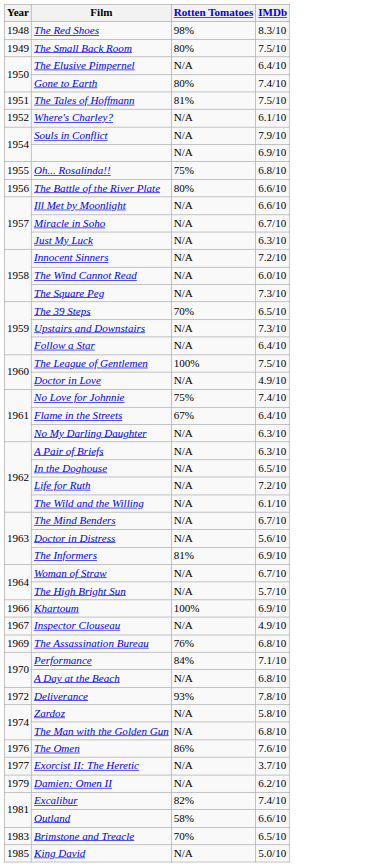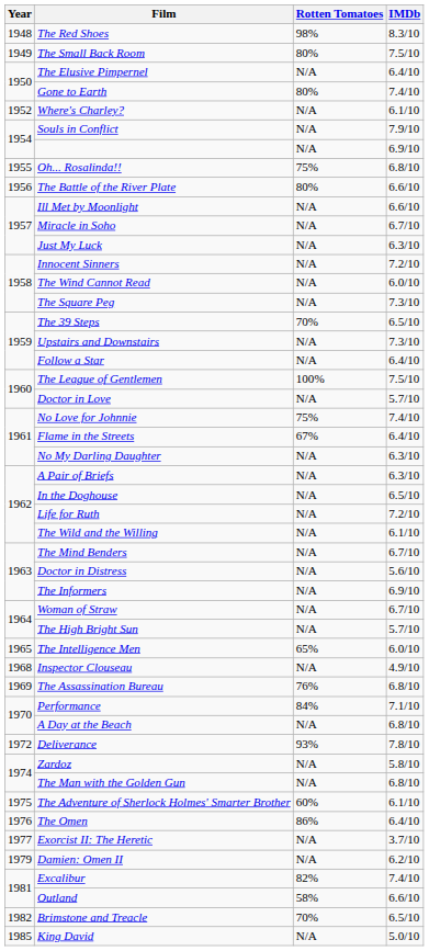 <table class="wikitable">
 <tr>
 <th>Year</th>
 <th>Film</th>
 <th><a href='#'>Rotten Tomatoes</a></th>
 <th><a href='#'>IMDb</a></th>
 </tr>
 <tr>
 <td>1948</td>
 <td><em><a href='#'>The Red Shoes</a></em></td>
 <td>98%</td>
 <td>8.3/10</td>
 </tr>
 <tr>
 <td>1949</td>
 <td><em><a href='#'>The Small Back Room</a></em></td>
 <td>80%</td>
 <td>7.5/10</td>
 </tr>
 <tr>
 <td rowspan="2">1950</td>
 <td><em><a href='#'>The Elusive Pimpernel</a></em></td>
 <td>N/A</td>
 <td>6.4/10</td>
 </tr>
 <tr>
 <td><em><a href='#'>Gone to Earth</a></em></td>
 <td>80%</td>
 <td>7.4/10</td>
-</tr>
-<tr>
-<td>1951</td>
-<td><em><a href='#'>The Tales of Hoffmann</a></em></td>
-<td>81%</td>
-<td>7.5/10</td>
 </tr>
 <tr>
 <td>1952</td>
 <td><em><a href='#'>Where's Charley?</a></em></td>
 <td>N/A</td>
 <td>6.1/10</td>
 </tr>
 <tr>
 <td rowspan="2">1954</td>
 <td><em><a href='#'>Souls in Conflict</a></em></td>
 <td>N/A</td>
 <td>7.9/10</td>
 </tr>
 <tr>
 <td><em></em></td>
 <td>N/A</td>
 <td>6.9/10</td>
 </tr>
 <tr>
 <td>1955</td>
 <td><em><a href='#'>Oh... Rosalinda!!</a></em></td>
 <td>75%</td>
 <td>6.8/10</td>
 </tr>
 <tr>
 <td>1956</td>
 <td><em><a href='#'>The Battle of the River Plate</a></em></td>
 <td>80%</td>
 <td>6.6/10</td>
 </tr>
 <tr>
 <td rowspan="3">1957</td>
 <td><em><a href='#'>Ill Met by Moonlight</a></em></td>
 <td>N/A</td>
 <td>6.6/10</td>
 </tr>
 <tr>
 <td><em><a href='#'>Miracle in Soho</a></em></td>
 <td>N/A</td>
 <td>6.7/10</td>
 </tr>
 <tr>
 <td><em><a href='#'>Just My Luck</a></em></td>
 <td>N/A</td>
 <td>6.3/10</td>
 </tr>
 <tr>
 <td rowspan="3">1958</td>
 <td><em><a href='#'>Innocent Sinners</a></em></td>
 <td>N/A</td>
 <td>7.2/10</td>
 </tr>
 <tr>
 <td><em><a href='#'>The Wind Cannot Read</a></em></td>
 <td>N/A</td>
 <td>6.0/10</td>
 </tr>
 <tr>
 <td><em><a href='#'>The Square Peg</a></em></td>
 <td>N/A</td>
 <td>7.3/10</td>
 </tr>
 <tr>
 <td rowspan="3">1959</td>
 <td><em><a href='#'>The 39 Steps</a></em></td>
 <td>70%</td>
 <td>6.5/10</td>
 </tr>
 <tr>
 <td><em><a href='#'>Upstairs and Downstairs</a></em></td>
 <td>N/A</td>
 <td>7.3/10</td>
 </tr>
 <tr>
 <td><em><a href='#'>Follow a Star</a></em></td>
 <td>N/A</td>
 <td>6.4/10</td>
 </tr>
 <tr>
 <td rowspan="2">1960</td>
 <td><em><a href='#'>The League of Gentlemen</a></em></td>
 <td>100%</td>
 <td>7.5/10</td>
 </tr>
 <tr>
 <td><em><a href='#'>Doctor in Love</a></em></td>
 <td>N/A</td>
-<td>4.9/10</td>
+<td>5.7/10</td>
 </tr>
 <tr>
 <td rowspan="3">1961</td>
 <td><em><a href='#'>No Love for Johnnie</a></em></td>
 <td>75%</td>
 <td>7.4/10</td>
 </tr>
 <tr>
 <td><em><a href='#'>Flame in the Streets</a></em></td>
 <td>67%</td>
 <td>6.4/10</td>
 </tr>
 <tr>
 <td><em><a href='#'>No My Darling Daughter</a></em></td>
 <td>N/A</td>
 <td>6.3/10</td>
 </tr>
 <tr>
 <td rowspan="4">1962</td>
 <td><em><a href='#'>A Pair of Briefs</a></em></td>
 <td>N/A</td>
 <td>6.3/10</td>
 </tr>
 <tr>
 <td><em><a href='#'>In the Doghouse</a></em></td>
 <td>N/A</td>
 <td>6.5/10</td>
 </tr>
 <tr>
 <td><em><a href='#'>Life for Ruth</a></em></td>
 <td>N/A</td>
 <td>7.2/10</td>
 </tr>
 <tr>
 <td><em><a href='#'>The Wild and the Willing</a></em></td>
 <td>N/A</td>
 <td>6.1/10</td>
 </tr>
 <tr>
 <td rowspan="3">1963</td>
 <td><em><a href='#'>The Mind Benders</a></em></td>
 <td>N/A</td>
 <td>6.7/10</td>
 </tr>
 <tr>
 <td><em><a href='#'>Doctor in Distress</a></em></td>
 <td>N/A</td>
 <td>5.6/10</td>
 </tr>
 <tr>
 <td><em><a href='#'>The Informers</a></em></td>
-<td>81%</td>
+<td>N/A</td>
 <td>6.9/10</td>
 </tr>
 <tr>
 <td rowspan="2">1964</td>
 <td><em><a href='#'>Woman of Straw</a></em></td>
 <td>N/A</td>
 <td>6.7/10</td>
 </tr>
 <tr>
 <td><em><a href='#'>The High Bright Sun</a></em></td>
 <td>N/A</td>
 <td>5.7/10</td>
 </tr>
 <tr>
-<td>1966</td>
-<td><em><a href='#'>Khartoum</a></em></td>
-<td>100%</td>
-<td>6.9/10</td>
+<td>1965</td>
+<td><em><a href='#'>The Intelligence Men</a></em></td>
+<td>65%</td>
+<td>6.0/10</td>
 </tr>
 <tr>
-<td>1967</td>
+<td>1968</td>
 <td><em><a href='#'>Inspector Clouseau</a></em></td>
 <td>N/A</td>
 <td>4.9/10</td>
 </tr>
 <tr>
 <td>1969</td>
 <td><em><a href='#'>The Assassination Bureau</a></em></td>
 <td>76%</td>
 <td>6.8/10</td>
 </tr>
 <tr>
 <td rowspan="2">1970</td>
 <td><em><a href='#'>Performance</a></em></td>
 <td>84%</td>
 <td>7.1/10</td>
 </tr>
 <tr>
 <td><em><a href='#'>A Day at the Beach</a></em></td>
 <td>N/A</td>
 <td>6.8/10</td>
 </tr>
 <tr>
 <td>1972</td>
 <td><em><a href='#'>Deliverance</a></em></td>
 <td>93%</td>
 <td>7.8/10</td>
 </tr>
 <tr>
 <td rowspan="2">1974</td>
 <td><em><a href='#'>Zardoz</a></em></td>
 <td>N/A</td>
 <td>5.8/10</td>
 </tr>
 <tr>
 <td><em><a href='#'>The Man with the Golden Gun</a></em></td>
 <td>N/A</td>
 <td>6.8/10</td>
 </tr>
 <tr>
+<td>1975</td>
+<td><em><a href='#'>The Adventure of Sherlock Holmes' Smarter Brother</a></em></td>
+<td>60%</td>
+<td>6.1/10</td>
+</tr>
+<tr>
 <td>1976</td>
 <td><em><a href='#'>The Omen</a></em></td>
 <td>86%</td>
-<td>7.6/10</td>
+<td>6.4/10</td>
 </tr>
 <tr>
 <td>1977</td>
 <td><em><a href='#'>Exorcist II: The Heretic</a></em></td>
 <td>N/A</td>
 <td>3.7/10</td>
 </tr>
 <tr>
 <td>1979</td>
 <td><em><a href='#'>Damien: Omen II</a></em></td>
 <td>N/A</td>
 <td>6.2/10</td>
 </tr>
 <tr>
 <td rowspan="2">1981</td>
 <td><em><a href='#'>Excalibur</a></em></td>
 <td>82%</td>
 <td>7.4/10</td>
 </tr>
 <tr>
 <td><em><a href='#'>Outland</a></em></td>
 <td>58%</td>
 <td>6.6/10</td>
 </tr>
 <tr>
-<td>1983</td>
+<td>1982</td>
 <td><em><a href='#'>Brimstone and Treacle</a></em></td>
 <td>70%</td>
 <td>6.5/10</td>
 </tr>
 <tr>
 <td>1985</td>
 <td><em><a href='#'>King David</a></em></td>
 <td>N/A</td>
 <td>5.0/10</td>
 </tr>
 </table>
